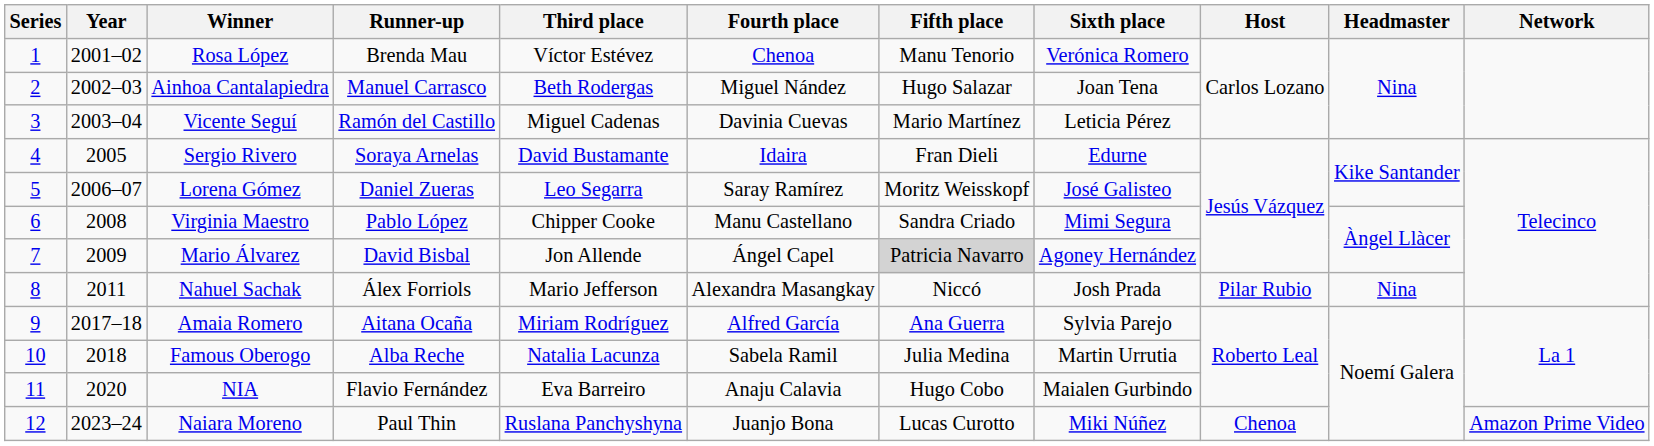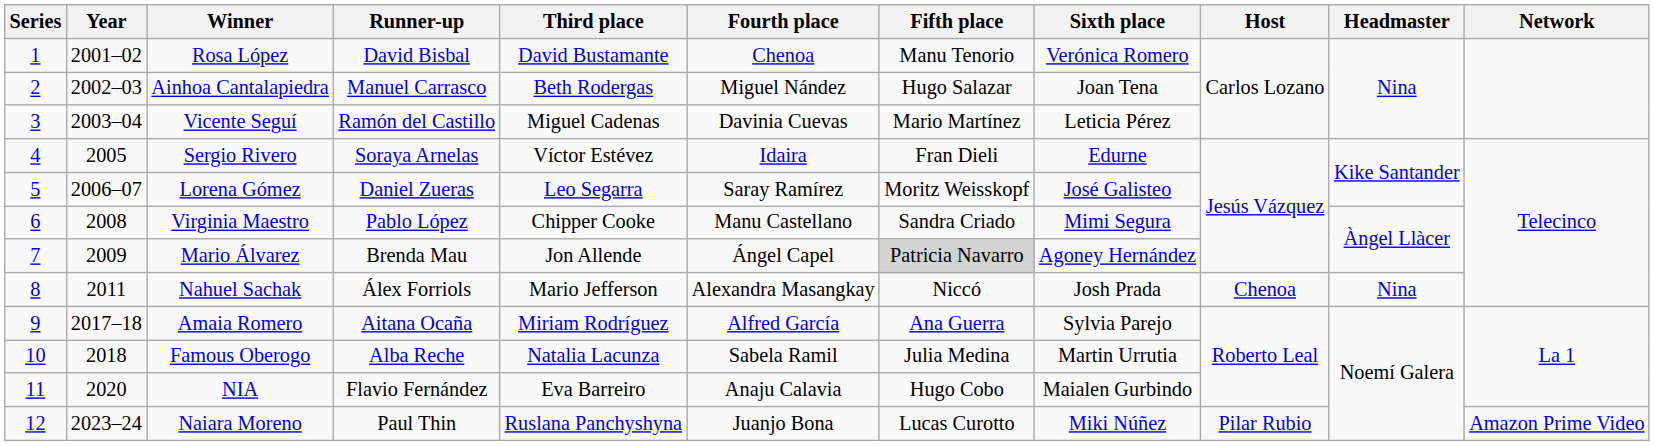 <table class="wikitable plainrowheaders" style="font-size:90%; text-align:center;">
 <tr>
 <th scope="col">Series</th>
 <th scope="col">Year</th>
 <th scope="col">Winner</th>
 <th scope="col">Runner-up</th>
 <th scope="col">Third place</th>
 <th scope="col">Fourth place</th>
 <th scope="col">Fifth place</th>
 <th scope="col">Sixth place</th>
 <th scope="col">Host</th>
 <th scope="col">Headmaster</th>
 <th scope="col">Network</th>
 </tr>
 <tr>
 <td scope="row"><a href='#'>1</a></td>
 <td>2001–02</td>
 <td><a href='#'>Rosa López</a></td>
-<td>Brenda Mau</td>
-<td>Víctor Estévez</td>
+<td><a href='#'>David Bisbal</a></td>
+<td><a href='#'>David Bustamante</a></td>
 <td><a href='#'>Chenoa</a></td>
 <td>Manu Tenorio</td>
 <td><a href='#'>Verónica Romero</a></td>
 <td rowspan="3">Carlos Lozano</td>
 <td rowspan="3"><a href='#'>Nina</a></td>
 <td rowspan="3"></td>
 </tr>
 <tr>
 <td scope="row"><a href='#'>2</a></td>
 <td>2002–03</td>
 <td><a href='#'>Ainhoa Cantalapiedra</a></td>
 <td><a href='#'>Manuel Carrasco</a></td>
 <td><a href='#'>Beth Rodergas</a></td>
 <td>Miguel Nández</td>
 <td>Hugo Salazar</td>
 <td>Joan Tena</td>
 </tr>
 <tr>
 <td scope="row"><a href='#'>3</a></td>
 <td>2003–04</td>
 <td><a href='#'>Vicente Seguí</a></td>
 <td><a href='#'>Ramón del Castillo</a></td>
 <td>Miguel Cadenas</td>
 <td>Davinia Cuevas</td>
 <td>Mario Martínez</td>
 <td>Leticia Pérez</td>
 </tr>
 <tr>
 <td scope="row"><a href='#'>4</a></td>
 <td>2005</td>
 <td><a href='#'>Sergio Rivero</a></td>
 <td><a href='#'>Soraya Arnelas</a></td>
-<td><a href='#'>David Bustamante</a></td>
+<td>Víctor Estévez</td>
 <td><a href='#'>Idaira</a></td>
 <td>Fran Dieli</td>
 <td><a href='#'>Edurne</a></td>
 <td rowspan="4"><a href='#'>Jesús Vázquez</a></td>
 <td rowspan="2"><a href='#'>Kike Santander</a></td>
 <td rowspan="5"><a href='#'>Telecinco</a></td>
 </tr>
 <tr>
 <td scope="row"><a href='#'>5</a></td>
 <td>2006–07</td>
 <td><a href='#'>Lorena Gómez</a></td>
 <td><a href='#'>Daniel Zueras</a></td>
 <td><a href='#'>Leo Segarra</a></td>
 <td>Saray Ramírez</td>
 <td>Moritz Weisskopf</td>
 <td><a href='#'>José Galisteo</a></td>
 </tr>
 <tr>
 <td scope="row"><a href='#'>6</a></td>
 <td>2008</td>
 <td><a href='#'>Virginia Maestro</a></td>
 <td><a href='#'>Pablo López</a></td>
 <td>Chipper Cooke</td>
 <td>Manu Castellano</td>
 <td>Sandra Criado</td>
 <td><a href='#'>Mimi Segura</a></td>
 <td rowspan="2"><a href='#'>Àngel Llàcer</a></td>
 </tr>
 <tr>
 <td scope="row"><a href='#'>7</a></td>
 <td>2009</td>
 <td><a href='#'>Mario Álvarez</a></td>
-<td><a href='#'>David Bisbal</a></td>
+<td>Brenda Mau</td>
 <td>Jon Allende</td>
 <td>Ángel Capel</td>
 <td style="background: lightgrey;">Patricia Navarro</td>
 <td><a href='#'>Agoney Hernández</a></td>
 </tr>
 <tr>
 <td scope="row"><a href='#'>8</a></td>
 <td>2011</td>
 <td><a href='#'>Nahuel Sachak</a></td>
 <td>Álex Forriols</td>
 <td>Mario Jefferson</td>
 <td>Alexandra Masangkay</td>
 <td>Niccó</td>
 <td>Josh Prada</td>
-<td><a href='#'>Pilar Rubio</a></td>
+<td><a href='#'>Chenoa</a></td>
 <td><a href='#'>Nina</a></td>
 </tr>
 <tr>
 <td scope="row"><a href='#'>9</a></td>
 <td>2017–18</td>
 <td><a href='#'>Amaia Romero</a></td>
 <td><a href='#'>Aitana Ocaña</a></td>
 <td><a href='#'>Miriam Rodríguez</a></td>
 <td><a href='#'>Alfred García</a></td>
 <td><a href='#'>Ana Guerra</a></td>
 <td>Sylvia Parejo</td>
 <td rowspan="3"><a href='#'>Roberto Leal</a></td>
 <td rowspan="4">Noemí Galera</td>
 <td rowspan="3"><a href='#'>La 1</a></td>
 </tr>
 <tr>
 <td scope="row"><a href='#'>10</a></td>
 <td>2018</td>
 <td><a href='#'>Famous Oberogo</a></td>
 <td><a href='#'>Alba Reche</a></td>
 <td><a href='#'>Natalia Lacunza</a></td>
 <td>Sabela Ramil</td>
 <td>Julia Medina</td>
 <td>Martin Urrutia</td>
 </tr>
 <tr>
 <td scope="row"><a href='#'>11</a></td>
 <td>2020</td>
 <td><a href='#'>NIA</a></td>
 <td>Flavio Fernández</td>
 <td>Eva Barreiro</td>
 <td>Anaju Calavia</td>
 <td>Hugo Cobo</td>
 <td>Maialen Gurbindo</td>
 </tr>
 <tr>
 <td scope="row"><a href='#'>12</a></td>
 <td>2023–24</td>
 <td><a href='#'>Naiara Moreno</a></td>
 <td>Paul Thin</td>
 <td><a href='#'>Ruslana Panchyshyna</a></td>
 <td>Juanjo Bona</td>
 <td>Lucas Curotto</td>
 <td><a href='#'>Miki Núñez</a></td>
-<td><a href='#'>Chenoa</a></td>
+<td><a href='#'>Pilar Rubio</a></td>
 <td><a href='#'>Amazon Prime Video</a></td>
 </tr>
 </table>
